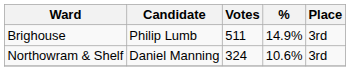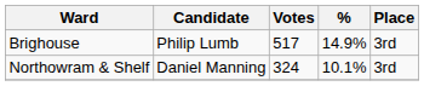 <table class="wikitable">
 <tr>
 <th>Ward</th>
 <th>Candidate</th>
 <th>Votes</th>
 <th>%</th>
 <th>Place</th>
 </tr>
 <tr>
 <td>Brighouse</td>
 <td>Philip Lumb</td>
-<td>511</td>
+<td>517</td>
 <td>14.9%</td>
 <td>3rd</td>
 </tr>
 <tr>
 <td>Northowram & Shelf</td>
 <td>Daniel Manning</td>
 <td>324</td>
-<td>10.6%</td>
+<td>10.1%</td>
 <td>3rd</td>
 </tr>
 <tr>
 </tr>
 </table>
